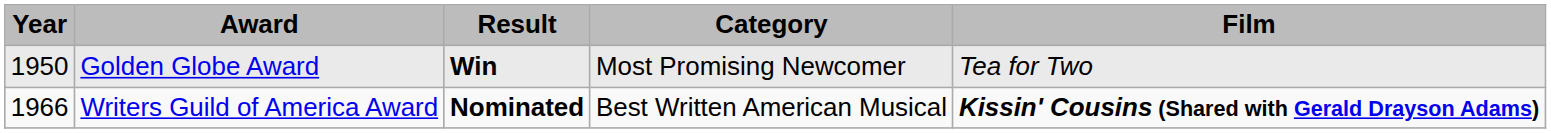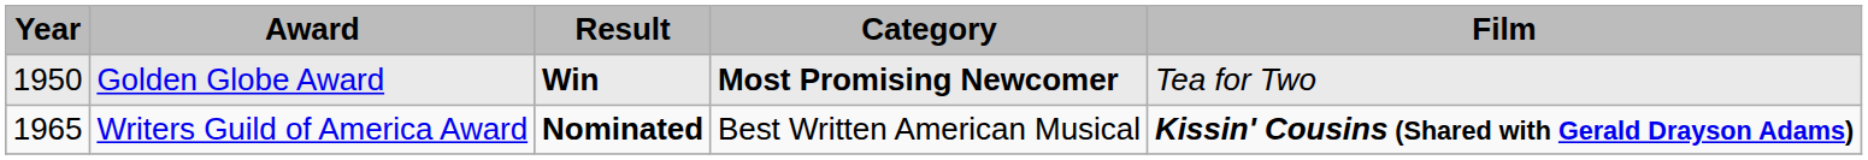 <table class="wikitable">
 <tr style="background:#b0c4de; text-align:center;">
 <th style="background:#bcbcbc;">Year</th>
 <th style="background:#bcbcbc;">Award</th>
 <th style="background:#bcbcbc;">Result</th>
 <th style="background:#bcbcbc;">Category</th>
 <th style="background:#bcbcbc;">Film</th>
 </tr>
 <tr style="background:#eaeaea;">
 <td>1950</td>
 <td><a href='#'>Golden Globe Award</a></td>
 <td><strong>Win</strong></td>
-<td>Most Promising Newcomer</td>
+<td><strong>Most Promising Newcomer</strong></td>
 <td><em>Tea for Two</em></td>
 </tr>
 <tr>
-<td>1966</td>
+<td>1965</td>
 <td><a href='#'>Writers Guild of America Award</a></td>
 <td><strong>Nominated</strong></td>
 <td>Best Written American Musical</td>
 <td><strong><em>Kissin' Cousins</em><small> (Shared with <a href='#'>Gerald Drayson Adams</a>)</small></strong></td>
 </tr>
 </table>
